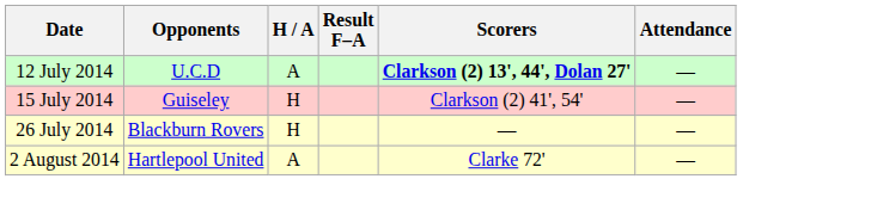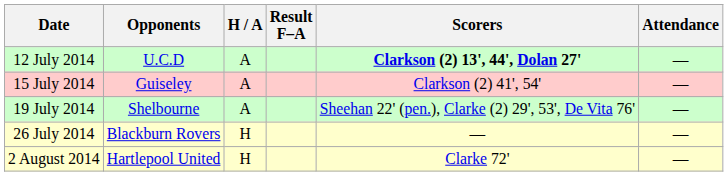 <table class="wikitable" style="text-align:center">
 <tr>
 <th>Date</th>
 <th>Opponents</th>
 <th>H / A</th>
 <th>Result<br>F–A</th>
 <th>Scorers</th>
 <th>Attendance</th>
 </tr>
 <tr style="background:#cfc;">
 <td>12 July 2014</td>
 <td><a href='#'>U.C.D</a></td>
 <td>A</td>
 <td></td>
 <td><strong><a href='#'>Clarkson</a> (2) 13', 44', <a href='#'>Dolan</a> 27'</strong></td>
 <td>—</td>
 </tr>
 <tr style="background:#fcc;">
 <td>15 July 2014</td>
 <td><a href='#'>Guiseley</a></td>
-<td>H</td>
+<td>A</td>
 <td></td>
 <td><a href='#'>Clarkson</a> (2) 41', 54'</td>
+<td>—</td>
+</tr>
+<tr style="background:#cfc;">
+<td>19 July 2014</td>
+<td><a href='#'>Shelbourne</a></td>
+<td>A</td>
+<td></td>
+<td><a href='#'>Sheehan</a> 22' (<a href='#'>pen.</a>), <a href='#'>Clarke</a> (2) 29', 53', <a href='#'>De Vita</a> 76'</td>
 <td>—</td>
 </tr>
 <tr style="background:#ffc;">
 <td>26 July 2014</td>
 <td><a href='#'>Blackburn Rovers</a></td>
 <td>H</td>
 <td></td>
 <td>—</td>
 <td>—</td>
 </tr>
 <tr style="background:#ffc;">
 <td>2 August 2014</td>
 <td><a href='#'>Hartlepool United</a></td>
-<td>A</td>
+<td>H</td>
 <td></td>
 <td><a href='#'>Clarke</a> 72'</td>
 <td>—</td>
 </tr>
 </table>
